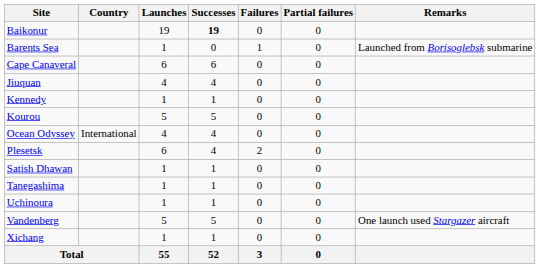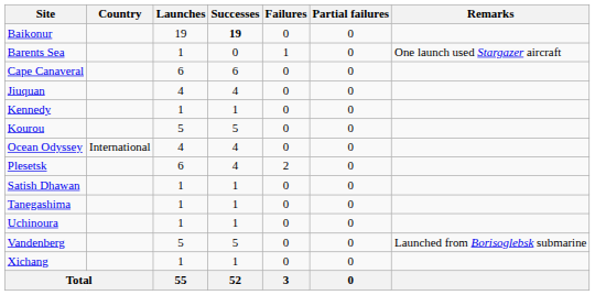 <table class="wikitable sortable" style=text-align:center>
 <tr>
 <th>Site</th>
 <th>Country</th>
 <th>Launches</th>
 <th>Successes</th>
 <th>Failures</th>
 <th>Partial failures</th>
 <th>Remarks</th>
 </tr>
 <tr>
 <td align=left><a href='#'>Baikonur</a></td>
 <td align=left></td>
 <td>19</td>
 <td><strong>19</strong></td>
 <td>0</td>
 <td>0</td>
 <td></td>
 </tr>
 <tr>
 <td align=left><a href='#'>Barents Sea</a></td>
 <td align=left></td>
 <td>1</td>
 <td>0</td>
 <td>1</td>
 <td>0</td>
-<td align=left>Launched from <a href='#'><em>Borisoglebsk</em></a> submarine</td>
+<td align=left>One launch used <em><a href='#'>Stargazer</a></em> aircraft</td>
 </tr>
 <tr>
 <td align=left><a href='#'>Cape Canaveral</a></td>
 <td align=left></td>
 <td>6</td>
 <td>6</td>
 <td>0</td>
 <td>0</td>
 <td></td>
 </tr>
 <tr>
 <td align=left><a href='#'>Jiuquan</a></td>
 <td align=left></td>
 <td>4</td>
 <td>4</td>
 <td>0</td>
 <td>0</td>
 <td></td>
 </tr>
 <tr>
 <td align=left><a href='#'>Kennedy</a></td>
 <td align=left></td>
 <td>1</td>
 <td>1</td>
 <td>0</td>
 <td>0</td>
 <td></td>
 </tr>
 <tr>
 <td align=left><a href='#'>Kourou</a></td>
 <td align=left></td>
 <td>5</td>
 <td>5</td>
 <td>0</td>
 <td>0</td>
 <td></td>
 </tr>
 <tr>
 <td align=left><a href='#'>Ocean Odyssey</a></td>
 <td align=left> International</td>
 <td>4</td>
 <td>4</td>
 <td>0</td>
 <td>0</td>
 <td></td>
 </tr>
 <tr>
 <td align=left><a href='#'>Plesetsk</a></td>
 <td align=left></td>
 <td>6</td>
 <td>4</td>
 <td>2</td>
 <td>0</td>
 <td></td>
 </tr>
 <tr>
 <td align=left><a href='#'>Satish Dhawan</a></td>
 <td align=left></td>
 <td>1</td>
 <td>1</td>
 <td>0</td>
 <td>0</td>
 <td></td>
 </tr>
 <tr>
 <td align=left><a href='#'>Tanegashima</a></td>
 <td align=left></td>
 <td>1</td>
 <td>1</td>
 <td>0</td>
 <td>0</td>
 <td></td>
 </tr>
 <tr>
 <td align=left><a href='#'>Uchinoura</a></td>
 <td align=left></td>
 <td>1</td>
 <td>1</td>
 <td>0</td>
 <td>0</td>
 <td></td>
 </tr>
 <tr>
 <td align=left><a href='#'>Vandenberg</a></td>
 <td align=left></td>
 <td>5</td>
 <td>5</td>
 <td>0</td>
 <td>0</td>
-<td align=left>One launch used <em><a href='#'>Stargazer</a></em> aircraft</td>
+<td align=left>Launched from <a href='#'><em>Borisoglebsk</em></a> submarine</td>
 </tr>
 <tr>
 <td align=left><a href='#'>Xichang</a></td>
 <td align=left></td>
 <td>1</td>
 <td>1</td>
 <td>0</td>
 <td>0</td>
 <td></td>
 </tr>
 <tr class="sortbottom">
 <th colspan=2>Total</th>
 <th>55</th>
 <th>52</th>
 <th>3</th>
 <th>0</th>
 <th></th>
 </tr>
 </table>
